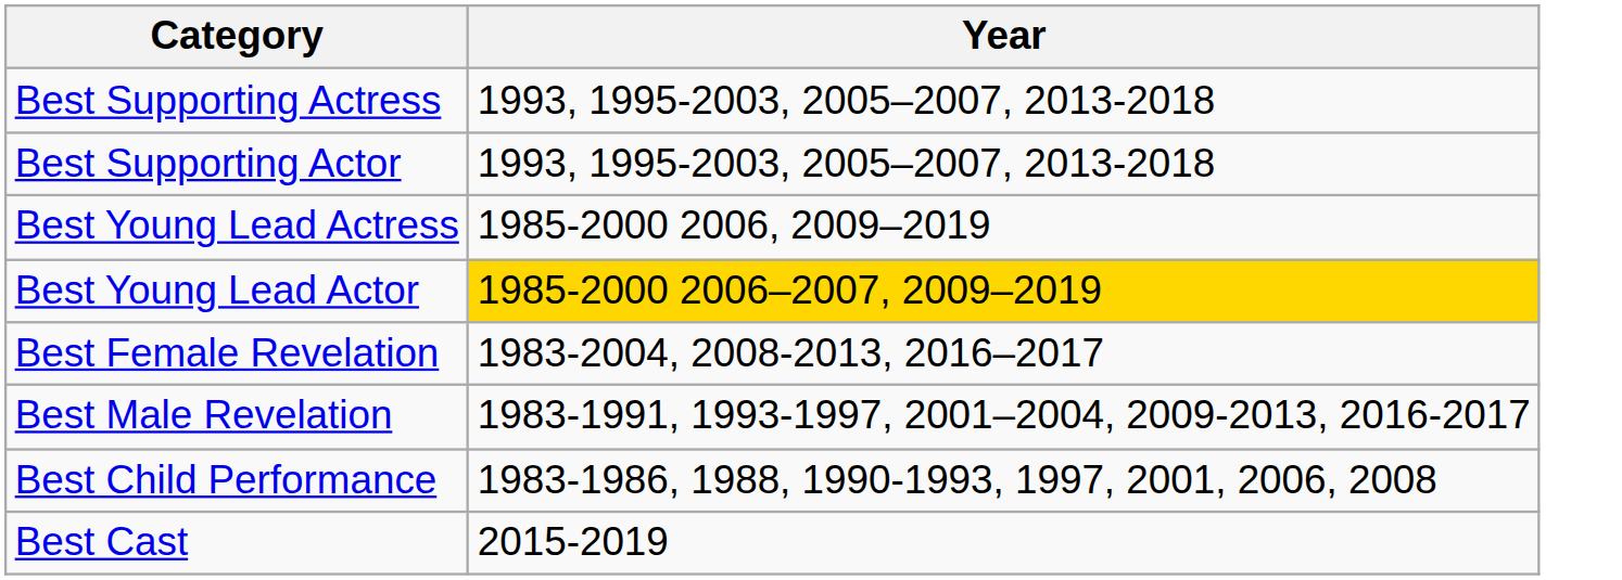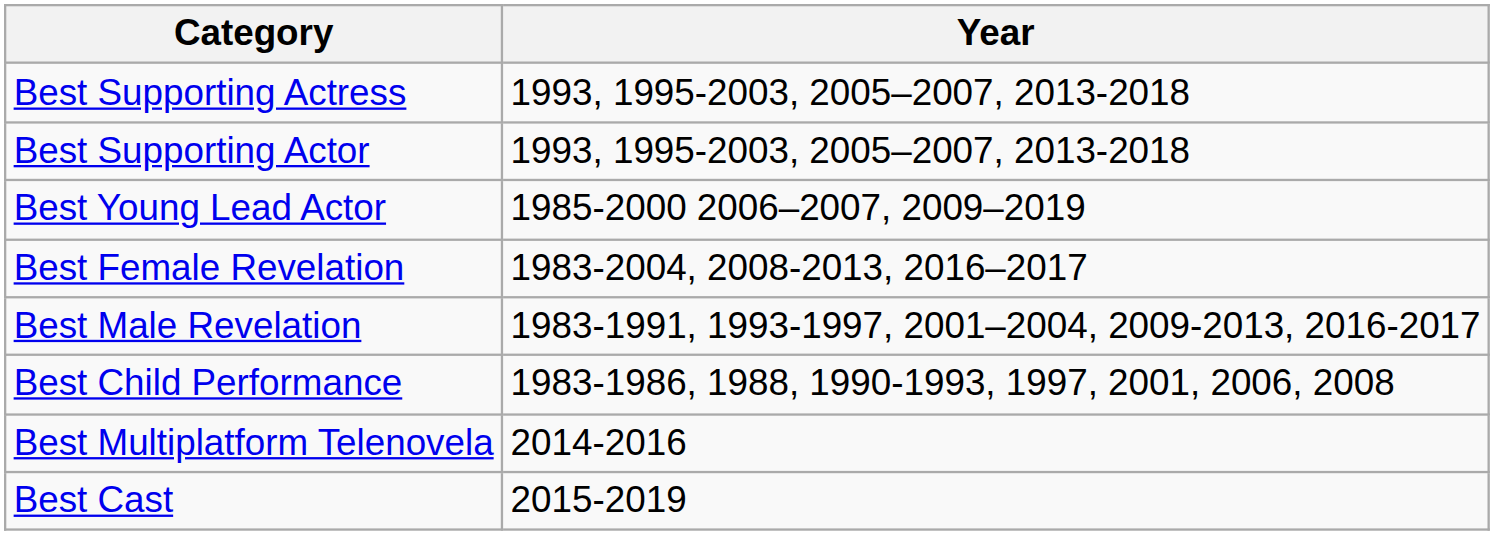 <table class="wikitable">
 <tr>
 <th>Category</th>
 <th>Year</th>
 </tr>
 <tr>
 <td><a href='#'>Best Supporting Actress</a></td>
 <td>1993, 1995-2003, 2005–2007, 2013-2018</td>
 </tr>
 <tr>
 <td><a href='#'>Best Supporting Actor</a></td>
 <td>1993, 1995-2003, 2005–2007, 2013-2018</td>
 </tr>
 <tr>
-<td><a href='#'>Best Young Lead Actress</a></td>
-<td>1985-2000 2006, 2009–2019</td>
-</tr>
-<tr>
 <td><a href='#'>Best Young Lead Actor</a></td>
-<td style="background: gold;">1985-2000 2006–2007, 2009–2019</td>
+<td>1985-2000 2006–2007, 2009–2019</td>
 </tr>
 <tr>
 <td><a href='#'>Best Female Revelation</a></td>
 <td>1983-2004, 2008-2013, 2016–2017</td>
 </tr>
 <tr>
 <td><a href='#'>Best Male Revelation</a></td>
 <td>1983-1991, 1993-1997, 2001–2004, 2009-2013, 2016-2017</td>
 </tr>
 <tr>
 <td><a href='#'>Best Child Performance</a></td>
 <td>1983-1986, 1988, 1990-1993, 1997, 2001, 2006, 2008</td>
 </tr>
 <tr>
+<td><a href='#'>Best Multiplatform Telenovela</a></td>
+<td>2014-2016</td>
+</tr>
+<tr>
 <td><a href='#'>Best Cast</a></td>
 <td>2015-2019</td>
 </tr>
 </table>
